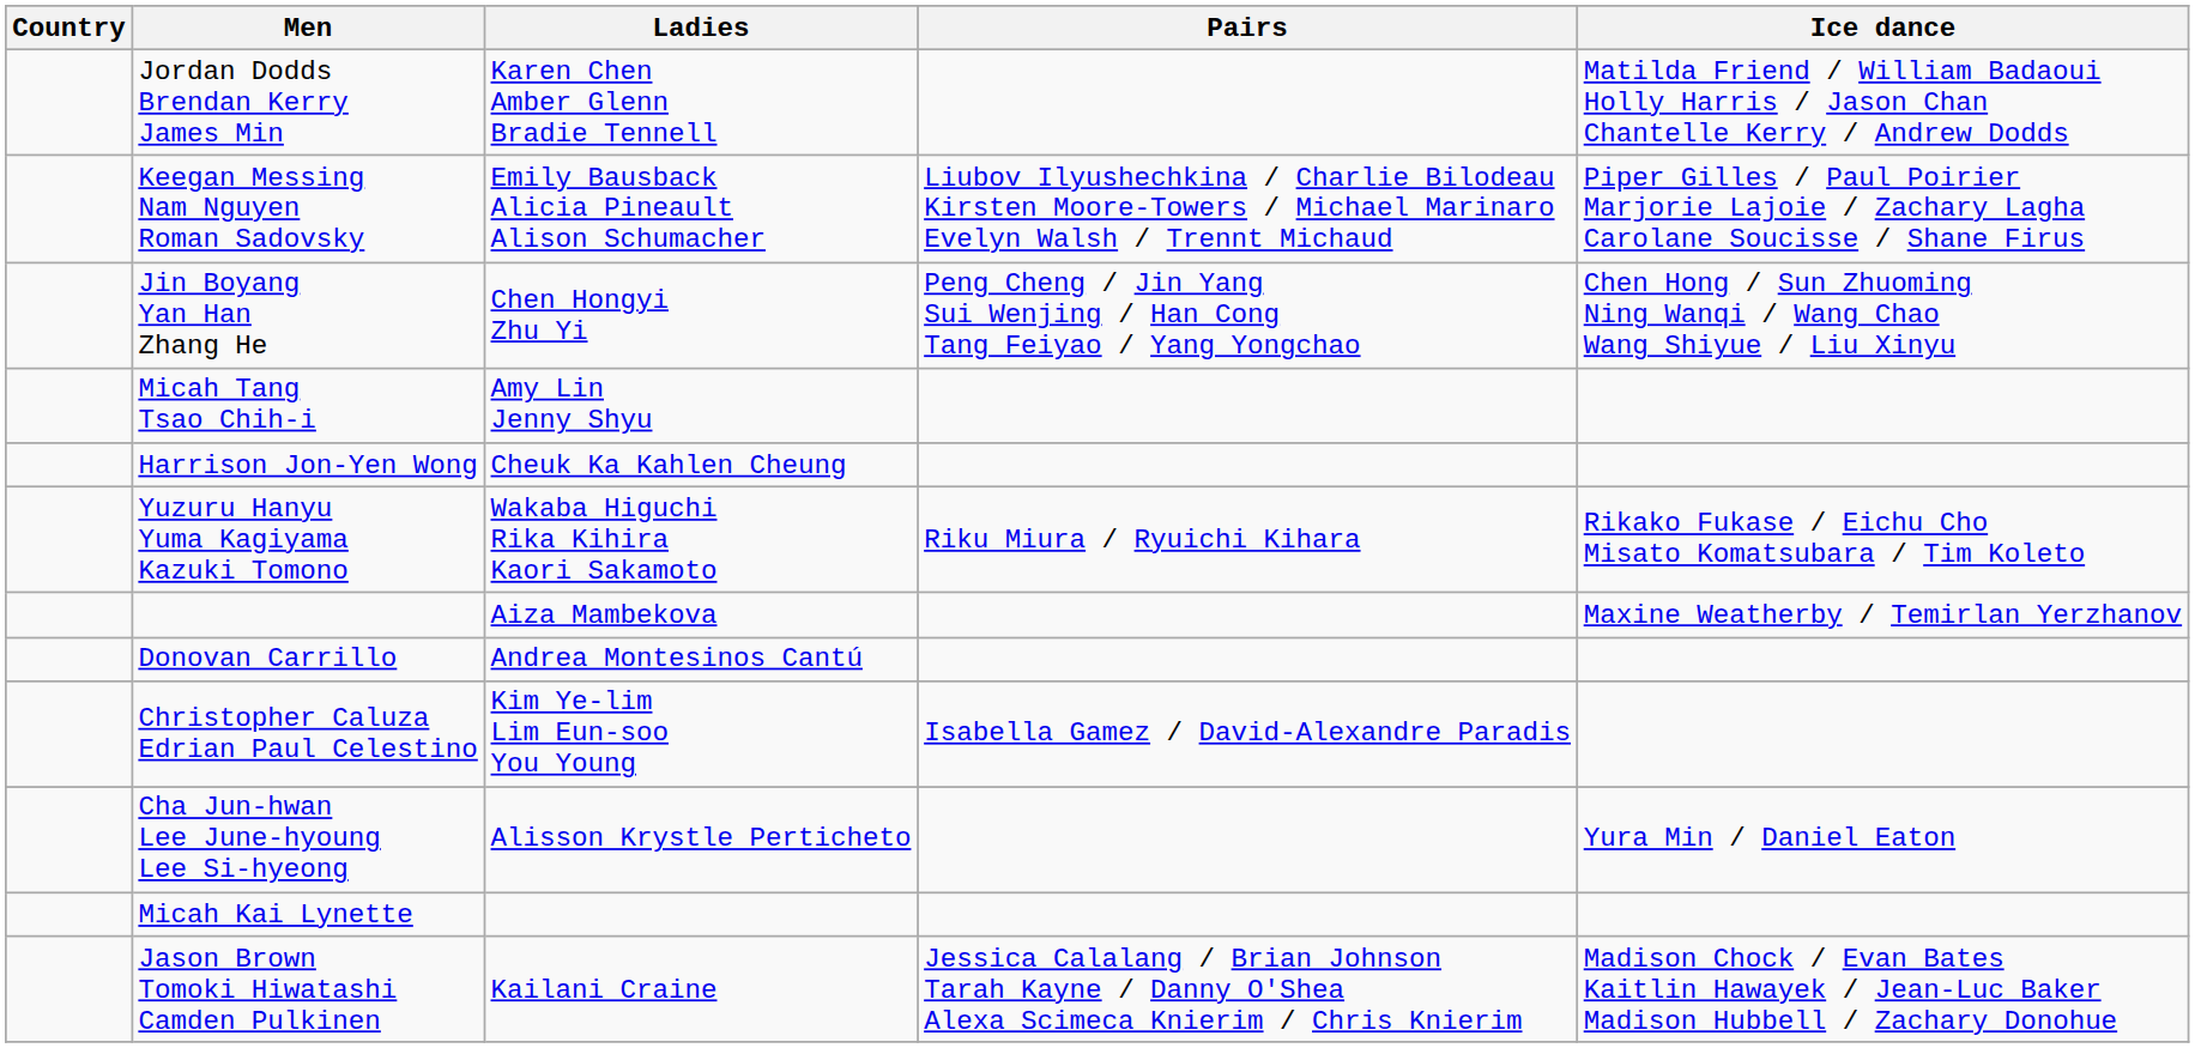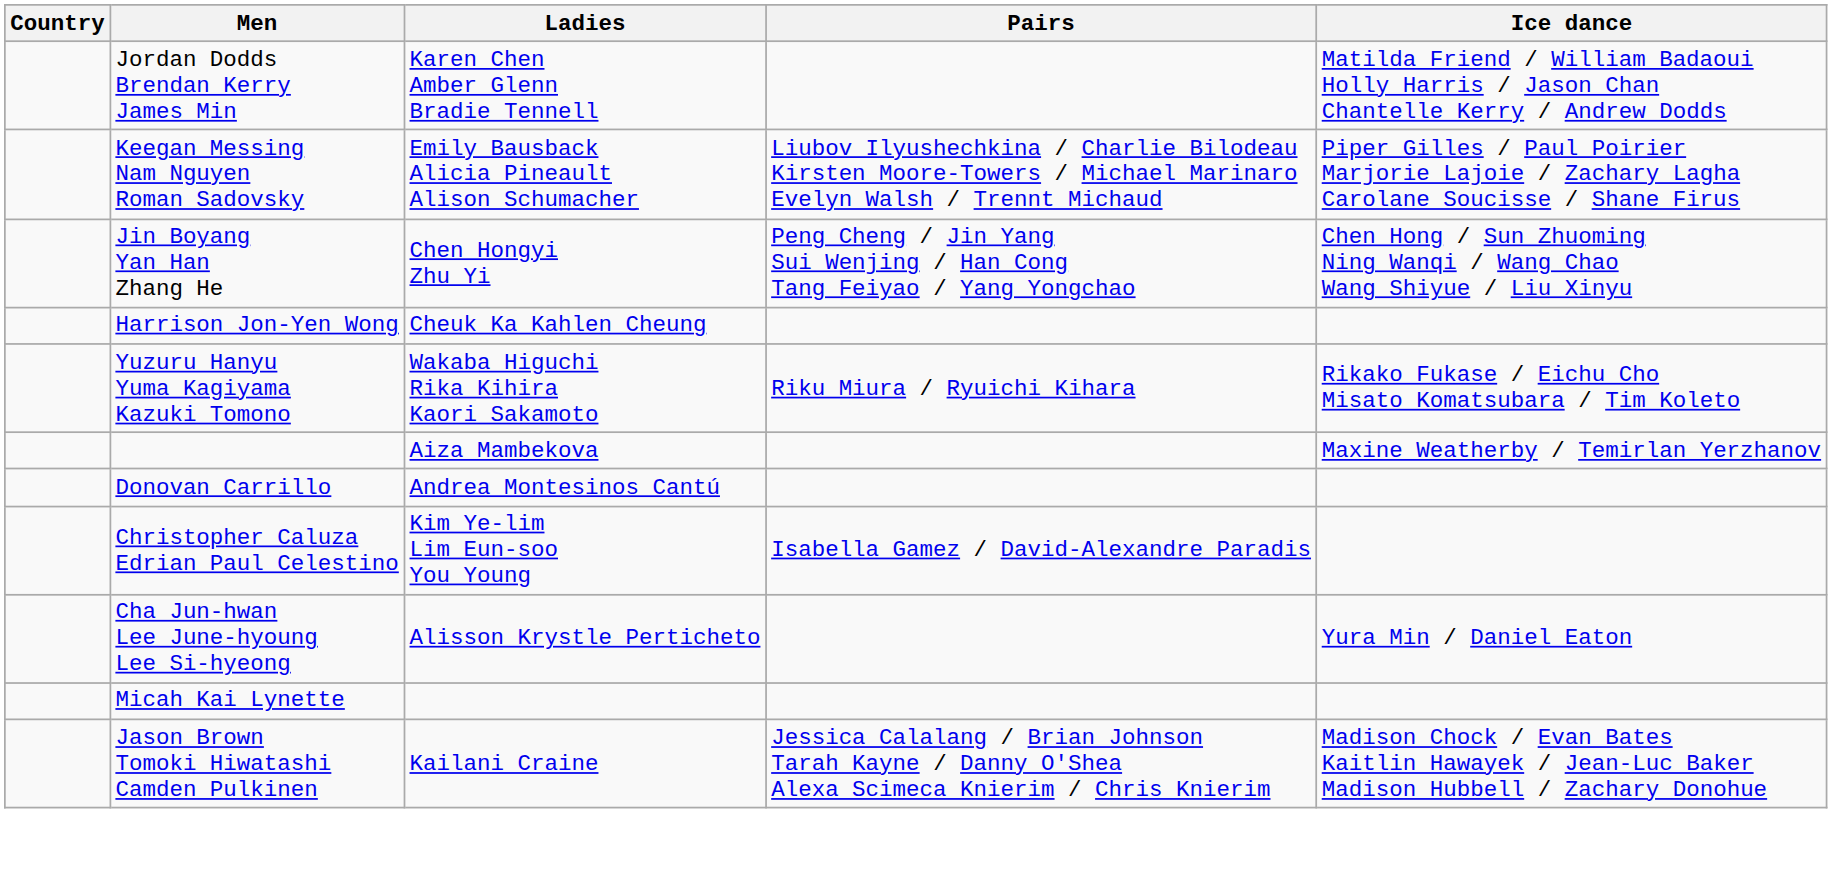 <table class="wikitable">
 <tr>
 <th>Country</th>
 <th>Men</th>
 <th>Ladies</th>
 <th>Pairs</th>
 <th>Ice dance</th>
 </tr>
 <tr>
 <td></td>
 <td>Jordan Dodds<br><a href='#'>Brendan Kerry</a><br><a href='#'>James Min</a></td>
 <td><a href='#'>Karen Chen</a><br><a href='#'>Amber Glenn</a><br><a href='#'>Bradie Tennell</a></td>
 <td></td>
 <td><a href='#'>Matilda Friend</a> / <a href='#'>William Badaoui</a><br><a href='#'>Holly Harris</a> / <a href='#'>Jason Chan</a><br><a href='#'>Chantelle Kerry</a> / <a href='#'>Andrew Dodds</a></td>
 </tr>
 <tr>
 <td></td>
 <td><a href='#'>Keegan Messing</a><br><a href='#'>Nam Nguyen</a><br><a href='#'>Roman Sadovsky</a></td>
 <td><a href='#'>Emily Bausback</a><br><a href='#'>Alicia Pineault</a><br><a href='#'>Alison Schumacher</a></td>
 <td><a href='#'>Liubov Ilyushechkina</a> / <a href='#'>Charlie Bilodeau</a><br><a href='#'>Kirsten Moore-Towers</a> / <a href='#'>Michael Marinaro</a><br><a href='#'>Evelyn Walsh</a> / <a href='#'>Trennt Michaud</a></td>
 <td><a href='#'>Piper Gilles</a> / <a href='#'>Paul Poirier</a><br><a href='#'>Marjorie Lajoie</a> / <a href='#'>Zachary Lagha</a><br><a href='#'>Carolane Soucisse</a> / <a href='#'>Shane Firus</a></td>
 </tr>
 <tr>
 <td></td>
 <td><a href='#'>Jin Boyang</a><br><a href='#'>Yan Han</a><br>Zhang He</td>
 <td><a href='#'>Chen Hongyi</a><br><a href='#'>Zhu Yi</a></td>
 <td><a href='#'>Peng Cheng</a> / <a href='#'>Jin Yang</a><br><a href='#'>Sui Wenjing</a> / <a href='#'>Han Cong</a><br><a href='#'>Tang Feiyao</a> / <a href='#'>Yang Yongchao</a></td>
 <td><a href='#'>Chen Hong</a> / <a href='#'>Sun Zhuoming</a><br><a href='#'>Ning Wanqi</a> / <a href='#'>Wang Chao</a><br><a href='#'>Wang Shiyue</a> / <a href='#'>Liu Xinyu</a></td>
-</tr>
-<tr>
-<td></td>
-<td><a href='#'>Micah Tang</a><br><a href='#'>Tsao Chih-i</a></td>
-<td><a href='#'>Amy Lin</a><br><a href='#'>Jenny Shyu</a></td>
-<td></td>
-<td></td>
 </tr>
 <tr>
 <td></td>
 <td><a href='#'>Harrison Jon-Yen Wong</a></td>
 <td><a href='#'>Cheuk Ka Kahlen Cheung</a></td>
 <td></td>
 <td></td>
 </tr>
 <tr>
 <td></td>
 <td><a href='#'>Yuzuru Hanyu</a><br><a href='#'>Yuma Kagiyama</a><br><a href='#'>Kazuki Tomono</a></td>
 <td><a href='#'>Wakaba Higuchi</a><br><a href='#'>Rika Kihira</a><br><a href='#'>Kaori Sakamoto</a></td>
 <td><a href='#'>Riku Miura</a> / <a href='#'>Ryuichi Kihara</a></td>
 <td><a href='#'>Rikako Fukase</a> / <a href='#'>Eichu Cho</a><br><a href='#'>Misato Komatsubara</a> / <a href='#'>Tim Koleto</a></td>
 </tr>
 <tr>
 <td></td>
 <td></td>
 <td><a href='#'>Aiza Mambekova</a></td>
 <td></td>
 <td><a href='#'>Maxine Weatherby</a> / <a href='#'>Temirlan Yerzhanov</a></td>
 </tr>
 <tr>
 <td></td>
 <td><a href='#'>Donovan Carrillo</a></td>
 <td><a href='#'>Andrea Montesinos Cantú</a></td>
 <td></td>
 <td></td>
 </tr>
 <tr>
 <td></td>
 <td><a href='#'>Christopher Caluza</a><br><a href='#'>Edrian Paul Celestino</a></td>
 <td><a href='#'>Kim Ye-lim</a><br><a href='#'>Lim Eun-soo</a><br><a href='#'>You Young</a></td>
 <td><a href='#'>Isabella Gamez</a> / <a href='#'>David-Alexandre Paradis</a></td>
 <td></td>
 </tr>
 <tr>
 <td></td>
 <td><a href='#'>Cha Jun-hwan</a><br><a href='#'>Lee June-hyoung</a><br><a href='#'>Lee Si-hyeong</a></td>
 <td><a href='#'>Alisson Krystle Perticheto</a></td>
 <td></td>
 <td><a href='#'>Yura Min</a> / <a href='#'>Daniel Eaton</a></td>
 </tr>
 <tr>
 <td></td>
 <td><a href='#'>Micah Kai Lynette</a></td>
 <td></td>
 <td></td>
 <td></td>
 </tr>
 <tr>
 <td></td>
 <td><a href='#'>Jason Brown</a><br><a href='#'>Tomoki Hiwatashi</a><br><a href='#'>Camden Pulkinen</a></td>
 <td><a href='#'>Kailani Craine</a></td>
 <td><a href='#'>Jessica Calalang</a> / <a href='#'>Brian Johnson</a><br><a href='#'>Tarah Kayne</a> / <a href='#'>Danny O'Shea</a><br><a href='#'>Alexa Scimeca Knierim</a> / <a href='#'>Chris Knierim</a></td>
 <td><a href='#'>Madison Chock</a> / <a href='#'>Evan Bates</a><br><a href='#'>Kaitlin Hawayek</a> / <a href='#'>Jean-Luc Baker</a><br><a href='#'>Madison Hubbell</a> / <a href='#'>Zachary Donohue</a></td>
 </tr>
 </table>
